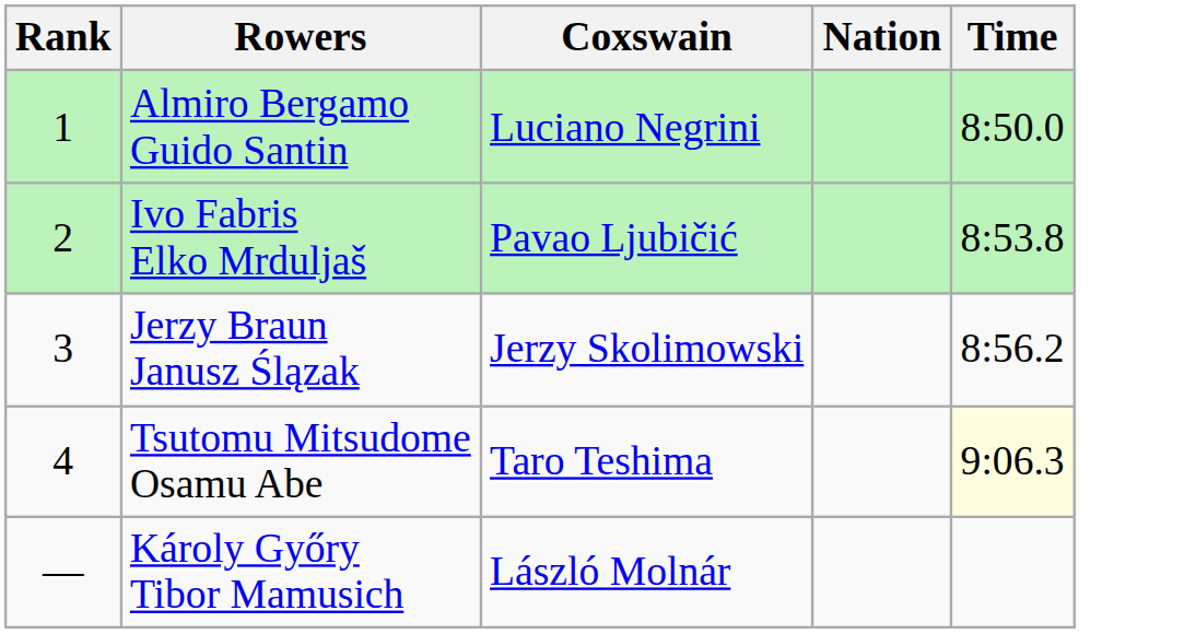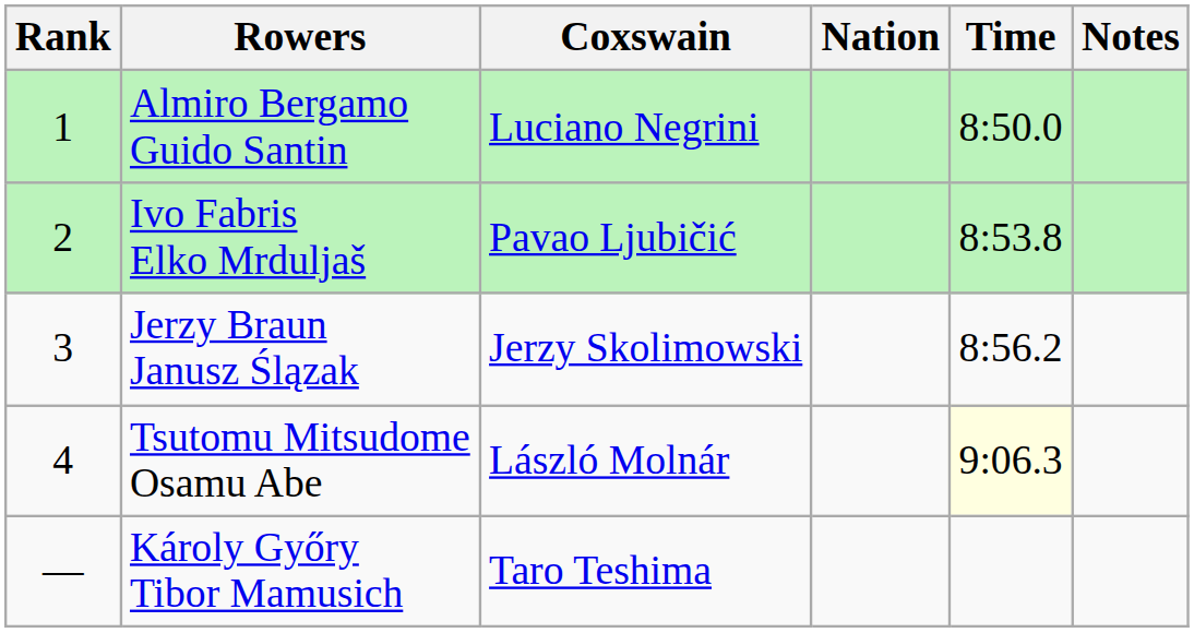 <table class="wikitable sortable" style="text-align:center">
 <tr>
 <th>Rank</th>
 <th>Rowers</th>
 <th>Coxswain</th>
 <th>Nation</th>
 <th>Time</th>
+<th>Notes</th>
 </tr>
 <tr bgcolor=bbf3bb>
 <td>1</td>
 <td align=left><a href='#'>Almiro Bergamo</a><br><a href='#'>Guido Santin</a></td>
 <td align=left><a href='#'>Luciano Negrini</a></td>
 <td align=left></td>
 <td>8:50.0</td>
+<td></td>
 </tr>
 <tr bgcolor=bbf3bb>
 <td>2</td>
 <td align=left><a href='#'>Ivo Fabris</a><br><a href='#'>Elko Mrduljaš</a></td>
 <td align=left><a href='#'>Pavao Ljubičić</a></td>
 <td align=left></td>
 <td>8:53.8</td>
+<td></td>
 </tr>
 <tr>
 <td>3</td>
 <td align=left><a href='#'>Jerzy Braun</a><br><a href='#'>Janusz Ślązak</a></td>
 <td align=left><a href='#'>Jerzy Skolimowski</a></td>
 <td align=left></td>
 <td>8:56.2</td>
+<td></td>
 </tr>
 <tr>
 <td>4</td>
 <td align=left><a href='#'>Tsutomu Mitsudome</a><br>Osamu Abe</td>
-<td align=left><a href='#'>Taro Teshima</a></td>
+<td align=left><a href='#'>László Molnár</a></td>
 <td align=left></td>
 <td style="background: lightyellow;">9:06.3</td>
+<td></td>
 </tr>
 <tr>
 <td data-sort-value=5>—</td>
 <td align=left><a href='#'>Károly Győry</a><br><a href='#'>Tibor Mamusich</a></td>
-<td align=left><a href='#'>László Molnár</a></td>
+<td align=left><a href='#'>Taro Teshima</a></td>
 <td align=left></td>
 <td data-sort-value=9:99.9></td>
+<td></td>
 </tr>
 </table>
